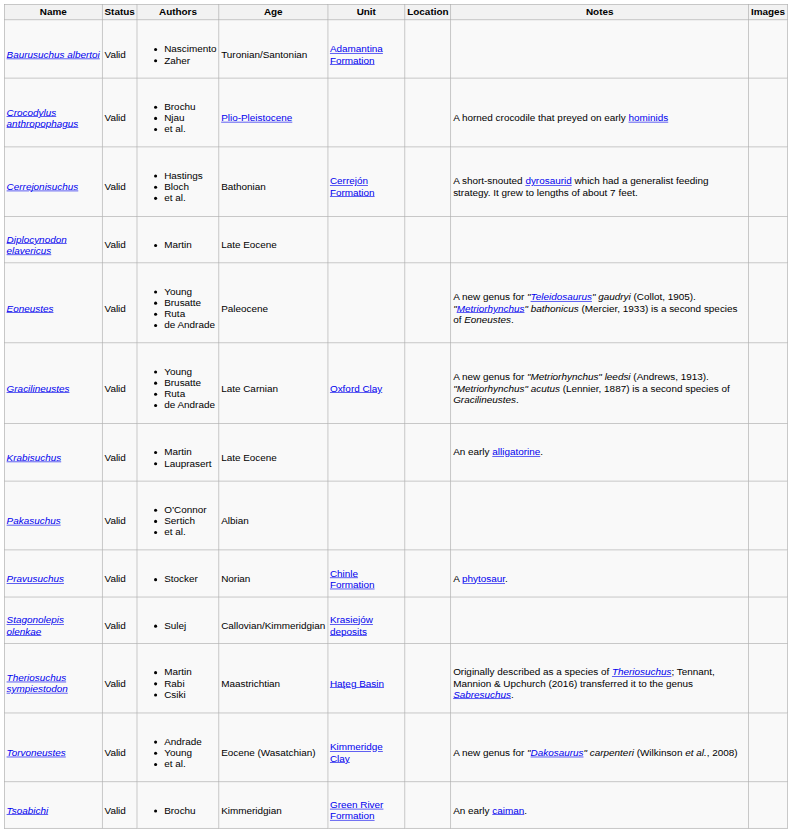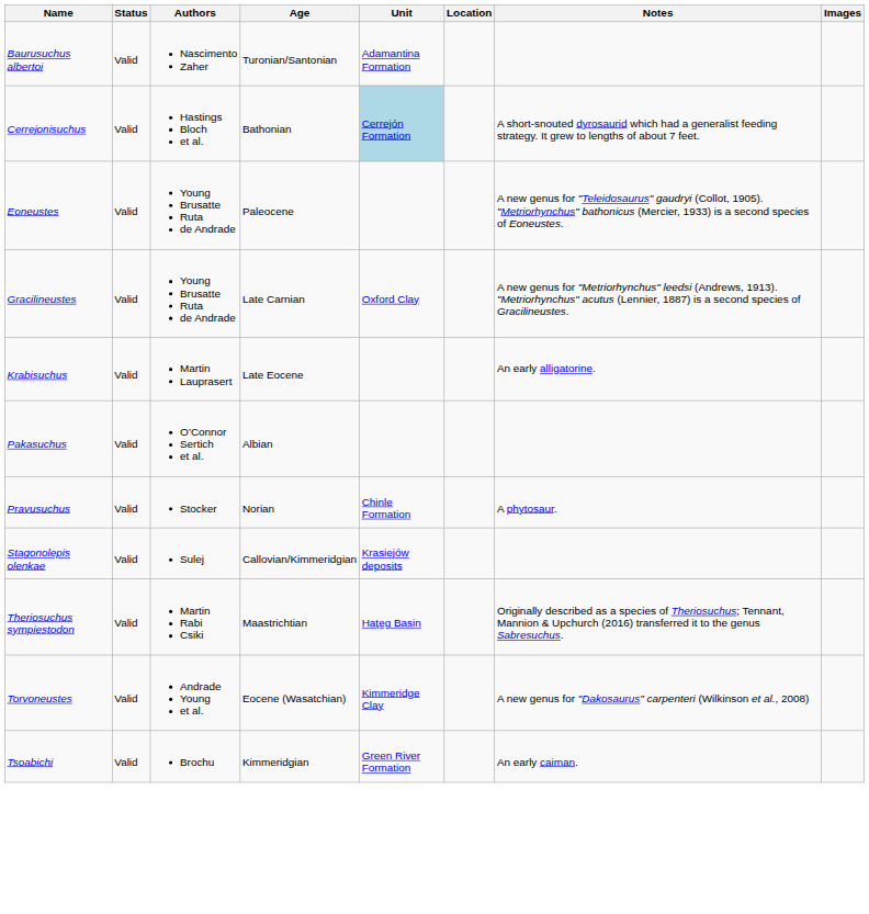 <table class="wikitable sortable" align="center" width="100%">
 <tr>
 <th>Name</th>
 <th>Status</th>
 <th>Authors</th>
 <th>Age</th>
 <th>Unit</th>
 <th>Location</th>
 <th>Notes</th>
 <th>Images</th>
 </tr>
 <tr>
 <td><br><em><a href='#'>Baurusuchus albertoi</a></em></td>
 <td><br>Valid</td>
 <td><br><ul><li>Nascimento</li><li>Zaher</li></ul></td>
 <td><br>Turonian/Santonian</td>
 <td><br><a href='#'>Adamantina Formation</a></td>
 <td><br></td>
 <td></td>
 <td></td>
 </tr>
 <tr>
-<td><br><em><a href='#'>Crocodylus anthropophagus</a></em></td>
-<td><br>Valid</td>
-<td><br><ul><li>Brochu</li><li>Njau</li><li>et al.</li></ul></td>
-<td><br><a href='#'>Plio-Pleistocene</a></td>
-<td></td>
-<td><br></td>
-<td><br>A horned crocodile that preyed on early <a href='#'>hominids</a></td>
-<td><br></td>
-</tr>
-<tr>
 <td><br><em><a href='#'>Cerrejonisuchus</a></em></td>
 <td><br>Valid</td>
 <td><br><ul><li>Hastings</li><li>Bloch</li><li>et al.</li></ul></td>
 <td><br>Bathonian</td>
-<td><br><a href='#'>Cerrejón Formation</a></td>
+<td style="background: lightblue;"><br><a href='#'>Cerrejón Formation</a></td>
 <td><br></td>
 <td><br>A short-snouted <a href='#'>dyrosaurid</a> which had a generalist feeding strategy. It grew to lengths of about 7 feet.</td>
-<td></td>
-</tr>
-<tr>
-<td><br><em><a href='#'>Diplocynodon elavericus</a></em></td>
-<td><br>Valid</td>
-<td><br><ul><li>Martin</li></ul></td>
-<td><br>Late Eocene</td>
-<td></td>
-<td><br></td>
-<td></td>
 <td></td>
 </tr>
 <tr>
 <td><br><em><a href='#'>Eoneustes</a></em></td>
 <td><br>Valid</td>
 <td><br><ul><li>Young</li><li>Brusatte</li><li>Ruta</li><li>de Andrade</li></ul></td>
 <td><br>Paleocene</td>
 <td></td>
 <td><br></td>
 <td><br>A new genus for <em>"<a href='#'>Teleidosaurus</a>" gaudryi</em> (Collot, 1905). <em>"<a href='#'>Metriorhynchus</a>" bathonicus</em> (Mercier, 1933) is a second species of <em>Eoneustes</em>.</td>
 <td></td>
 </tr>
 <tr>
 <td><br><em><a href='#'>Gracilineustes</a></em></td>
 <td><br>Valid</td>
 <td><br><ul><li>Young</li><li>Brusatte</li><li>Ruta</li><li>de Andrade</li></ul></td>
 <td><br>Late Carnian</td>
 <td><br><a href='#'>Oxford Clay</a></td>
 <td><br> <br> </td>
 <td><br>A new genus for <em>"Metriorhynchus" leedsi</em> (Andrews, 1913). <em>"Metriorhynchus" acutus</em> (Lennier, 1887) is a second species of <em>Gracilineustes</em>.</td>
 <td><br></td>
 </tr>
 <tr>
 <td><br><em><a href='#'>Krabisuchus</a></em></td>
 <td><br>Valid</td>
 <td><br><ul><li>Martin</li><li>Lauprasert</li></ul></td>
 <td><br>Late Eocene</td>
 <td></td>
 <td><br></td>
 <td>An early <a href='#'>alligatorine</a>.</td>
 <td></td>
 </tr>
 <tr>
 <td><br><em><a href='#'>Pakasuchus</a></em></td>
 <td><br>Valid</td>
 <td><br><ul><li>O’Connor</li><li>Sertich</li><li>et al.</li></ul></td>
 <td><br>Albian</td>
 <td></td>
 <td><br></td>
 <td></td>
 <td><br></td>
 </tr>
 <tr>
 <td><br><em><a href='#'>Pravusuchus</a></em></td>
 <td><br>Valid</td>
 <td><br><ul><li>Stocker</li></ul></td>
 <td><br>Norian</td>
 <td><br><a href='#'>Chinle Formation</a></td>
 <td><br></td>
 <td><br>A <a href='#'>phytosaur</a>.</td>
 <td></td>
 </tr>
 <tr>
 <td><br><em><a href='#'>Stagonolepis olenkae</a></em></td>
 <td><br>Valid</td>
 <td><br><ul><li>Sulej</li></ul></td>
 <td><br>Callovian/Kimmeridgian</td>
 <td><br><a href='#'>Krasiejów deposits</a></td>
 <td><br></td>
 <td></td>
 <td><br></td>
 </tr>
 <tr>
 <td><br><em><a href='#'>Theriosuchus sympiestodon</a></em></td>
 <td><br>Valid</td>
 <td><br><ul><li>Martin</li><li>Rabi</li><li>Csiki</li></ul></td>
 <td><br>Maastrichtian</td>
 <td><br><a href='#'>Haţeg Basin</a></td>
 <td><br></td>
 <td><br>Originally described as a species of <em><a href='#'>Theriosuchus</a></em>; Tennant, Mannion & Upchurch (2016) transferred it to the genus <em><a href='#'>Sabresuchus</a></em>.</td>
 <td></td>
 </tr>
 <tr>
 <td><br><em><a href='#'>Torvoneustes</a></em></td>
 <td><br>Valid</td>
 <td><br><ul><li>Andrade</li><li>Young</li><li>et al.</li></ul></td>
 <td><br>Eocene (Wasatchian)</td>
 <td><br><a href='#'>Kimmeridge Clay</a></td>
 <td><br></td>
 <td><br>A new genus for <em>"<a href='#'>Dakosaurus</a>" carpenteri</em> (Wilkinson <em>et al.</em>, 2008)</td>
 <td></td>
 </tr>
 <tr>
 <td><br><em><a href='#'>Tsoabichi</a></em></td>
 <td><br>Valid</td>
 <td><br><ul><li>Brochu</li></ul></td>
 <td><br>Kimmeridgian</td>
 <td><br><a href='#'>Green River Formation</a></td>
 <td><br></td>
 <td><br>An early <a href='#'>caiman</a>.</td>
 <td></td>
 </tr>
 </table>
